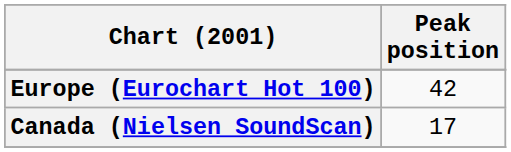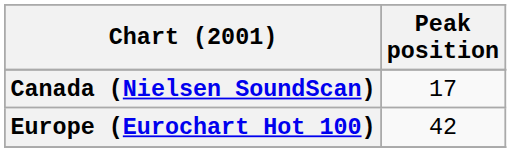 <table class="wikitable sortable plainrowheaders" style="text-align:center">
 <tr>
 <th>Chart (2001)</th>
 <th>Peak<br>position</th>
 </tr>
 <tr>
 </tr>
 <tr>
 </tr>
 <tr>
+<th scope="row">Canada (<a href='#'>Nielsen SoundScan</a>)</th>
+<td>17</td>
+</tr>
+<tr>
 <th scope="row">Europe (<a href='#'>Eurochart Hot 100</a>)</th>
 <td>42</td>
-</tr>
-<tr>
-<th scope="row">Canada (<a href='#'>Nielsen SoundScan</a>)</th>
-<td>17</td>
 </tr>
 <tr>
 </tr>
 <tr>
 </tr>
 <tr>
 </tr>
 <tr>
 </tr>
 <tr>
 </tr>
 <tr>
 </tr>
 <tr>
 </tr>
 <tr>
 </tr>
 <tr>
 </tr>
 <tr>
 </tr>
 <tr>
 </tr>
 <tr>
 </tr>
 <tr>
 </tr>
 <tr>
 </tr>
 <tr>
 </tr>
 </table>
